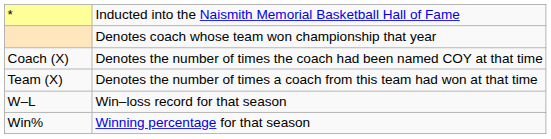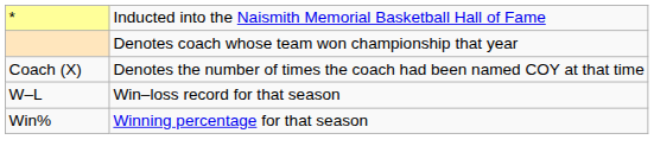 <table class="wikitable">
 <tr>
 <td style="background-color:#FFFF99; border:1px solid #aaaaaa; width:6em">*</td>
 <td>Inducted into the <a href='#'>Naismith Memorial Basketball Hall of Fame</a></td>
 </tr>
 <tr>
 <td style="background-color:#FFE6BD; border:1px solid #aaaaaa; width:6em"></td>
 <td>Denotes coach whose team won championship that year</td>
 </tr>
 <tr>
 <td>Coach (X)</td>
 <td>Denotes the number of times the coach had been named COY at that time</td>
 </tr>
 <tr>
-<td>Team (X)</td>
-<td>Denotes the number of times a coach from this team had won at that time</td>
-</tr>
-<tr>
 <td>W–L</td>
 <td>Win–loss record for that season</td>
 </tr>
 <tr>
 <td>Win%</td>
 <td><a href='#'>Winning percentage</a> for that season</td>
 </tr>
 </table>
